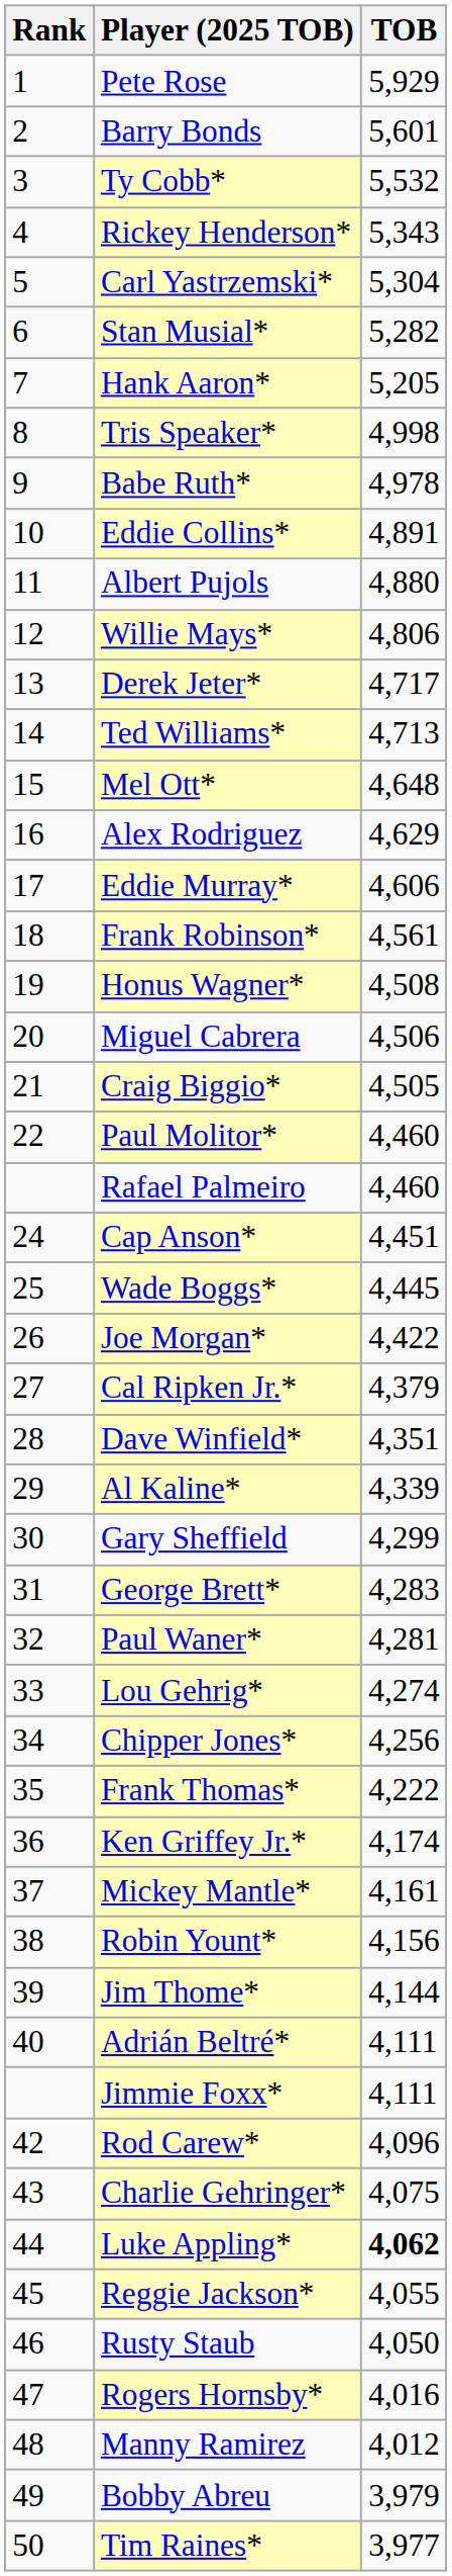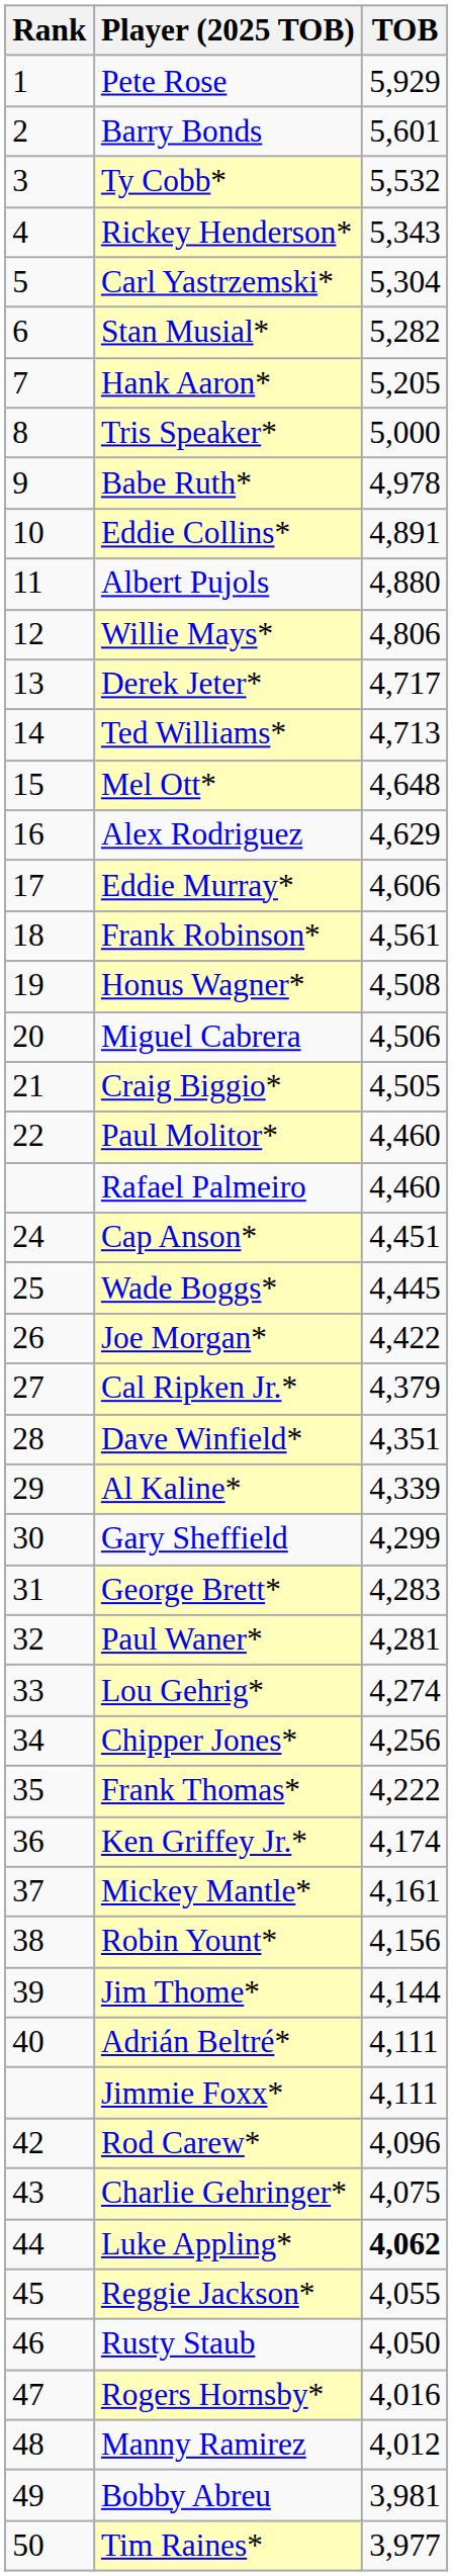 <table class="wikitable" style="float:left;">
 <tr style="white-space:nowrap;">
 <th>Rank</th>
 <th>Player (2025 TOB)</th>
 <th>TOB</th>
 </tr>
 <tr>
 <td>1</td>
 <td><a href='#'>Pete Rose</a></td>
 <td>5,929</td>
 </tr>
 <tr>
 <td>2</td>
 <td><a href='#'>Barry Bonds</a></td>
 <td>5,601</td>
 </tr>
 <tr>
 <td>3</td>
 <td style="background:#ffffbb;"><a href='#'>Ty Cobb</a>*</td>
 <td>5,532</td>
 </tr>
 <tr>
 <td>4</td>
 <td style="background:#ffffbb;"><a href='#'>Rickey Henderson</a>*</td>
 <td>5,343</td>
 </tr>
 <tr>
 <td>5</td>
 <td style="background:#ffffbb;"><a href='#'>Carl Yastrzemski</a>*</td>
 <td>5,304</td>
 </tr>
 <tr>
 <td>6</td>
 <td style="background:#ffffbb;"><a href='#'>Stan Musial</a>*</td>
 <td>5,282</td>
 </tr>
 <tr>
 <td>7</td>
 <td style="background:#ffffbb;"><a href='#'>Hank Aaron</a>*</td>
 <td>5,205</td>
 </tr>
 <tr>
 <td>8</td>
 <td style="background:#ffffbb;"><a href='#'>Tris Speaker</a>*</td>
-<td>4,998</td>
+<td>5,000</td>
 </tr>
 <tr>
 <td>9</td>
 <td style="background:#ffffbb;"><a href='#'>Babe Ruth</a>*</td>
 <td>4,978</td>
 </tr>
 <tr>
 <td>10</td>
 <td style="background:#ffffbb;"><a href='#'>Eddie Collins</a>*</td>
 <td>4,891</td>
 </tr>
 <tr>
 <td>11</td>
 <td><a href='#'>Albert Pujols</a></td>
 <td>4,880</td>
 </tr>
 <tr>
 <td>12</td>
 <td style="background:#ffffbb;"><a href='#'>Willie Mays</a>*</td>
 <td>4,806</td>
 </tr>
 <tr>
 <td>13</td>
 <td style="background:#ffffbb;"><a href='#'>Derek Jeter</a>*</td>
 <td>4,717</td>
 </tr>
 <tr>
 <td>14</td>
 <td style="background:#ffffbb;"><a href='#'>Ted Williams</a>*</td>
 <td>4,713</td>
 </tr>
 <tr>
 <td>15</td>
 <td style="background:#ffffbb;"><a href='#'>Mel Ott</a>*</td>
 <td>4,648</td>
 </tr>
 <tr>
 <td>16</td>
 <td><a href='#'>Alex Rodriguez</a></td>
 <td>4,629</td>
 </tr>
 <tr>
 <td>17</td>
 <td style="background:#ffffbb;"><a href='#'>Eddie Murray</a>*</td>
 <td>4,606</td>
 </tr>
 <tr>
 <td>18</td>
 <td style="background:#ffffbb;"><a href='#'>Frank Robinson</a>*</td>
 <td>4,561</td>
 </tr>
 <tr>
 <td>19</td>
 <td style="background:#ffffbb;"><a href='#'>Honus Wagner</a>*</td>
 <td>4,508</td>
 </tr>
 <tr>
 <td>20</td>
 <td><a href='#'>Miguel Cabrera</a></td>
 <td>4,506</td>
 </tr>
 <tr>
 <td>21</td>
 <td style="background:#ffffbb;"><a href='#'>Craig Biggio</a>*</td>
 <td>4,505</td>
 </tr>
 <tr>
 <td>22</td>
 <td style="background:#ffffbb;"><a href='#'>Paul Molitor</a>*</td>
 <td>4,460</td>
 </tr>
 <tr>
 <td></td>
 <td><a href='#'>Rafael Palmeiro</a></td>
 <td>4,460</td>
 </tr>
 <tr>
 <td>24</td>
 <td style="background:#ffffbb;"><a href='#'>Cap Anson</a>*</td>
 <td>4,451</td>
 </tr>
 <tr>
 <td>25</td>
 <td style="background:#ffffbb;"><a href='#'>Wade Boggs</a>*</td>
 <td>4,445</td>
 </tr>
 <tr>
 <td>26</td>
 <td style="background:#ffffbb;"><a href='#'>Joe Morgan</a>*</td>
 <td>4,422</td>
 </tr>
 <tr>
 <td>27</td>
 <td style="background:#ffffbb;"><a href='#'>Cal Ripken Jr.</a>*</td>
 <td>4,379</td>
 </tr>
 <tr>
 <td>28</td>
 <td style="background:#ffffbb;"><a href='#'>Dave Winfield</a>*</td>
 <td>4,351</td>
 </tr>
 <tr>
 <td>29</td>
 <td style="background:#ffffbb;"><a href='#'>Al Kaline</a>*</td>
 <td>4,339</td>
 </tr>
 <tr>
 <td>30</td>
 <td><a href='#'>Gary Sheffield</a></td>
 <td>4,299</td>
 </tr>
 <tr>
 <td>31</td>
 <td style="background:#ffffbb;"><a href='#'>George Brett</a>*</td>
 <td>4,283</td>
 </tr>
 <tr>
 <td>32</td>
 <td style="background:#ffffbb;"><a href='#'>Paul Waner</a>*</td>
 <td>4,281</td>
 </tr>
 <tr>
 <td>33</td>
 <td style="background:#ffffbb;"><a href='#'>Lou Gehrig</a>*</td>
 <td>4,274</td>
 </tr>
 <tr>
 <td>34</td>
 <td style="background:#ffffbb;"><a href='#'>Chipper Jones</a>*</td>
 <td>4,256</td>
 </tr>
 <tr>
 <td>35</td>
 <td style="background:#ffffbb;"><a href='#'>Frank Thomas</a>*</td>
 <td>4,222</td>
 </tr>
 <tr>
 <td>36</td>
 <td style="background:#ffffbb;"><a href='#'>Ken Griffey Jr.</a>*</td>
 <td>4,174</td>
 </tr>
 <tr>
 <td>37</td>
 <td style="background:#ffffbb;"><a href='#'>Mickey Mantle</a>*</td>
 <td>4,161</td>
 </tr>
 <tr>
 <td>38</td>
 <td style="background:#ffffbb;"><a href='#'>Robin Yount</a>*</td>
 <td>4,156</td>
 </tr>
 <tr>
 <td>39</td>
 <td style="background:#ffffbb;"><a href='#'>Jim Thome</a>*</td>
 <td>4,144</td>
 </tr>
 <tr>
 <td>40</td>
 <td style="background:#ffffbb;"><a href='#'>Adrián Beltré</a>*</td>
 <td>4,111</td>
 </tr>
 <tr>
 <td></td>
 <td style="background:#ffffbb;"><a href='#'>Jimmie Foxx</a>*</td>
 <td>4,111</td>
 </tr>
 <tr>
 <td>42</td>
 <td style="background:#ffffbb;"><a href='#'>Rod Carew</a>*</td>
 <td>4,096</td>
 </tr>
 <tr>
 <td>43</td>
 <td style="background:#ffffbb;"><a href='#'>Charlie Gehringer</a>*</td>
 <td>4,075</td>
 </tr>
 <tr>
 <td>44</td>
 <td style="background:#ffffbb;"><a href='#'>Luke Appling</a>*</td>
 <td><strong>4,062</strong></td>
 </tr>
 <tr>
 <td>45</td>
 <td style="background:#ffffbb;"><a href='#'>Reggie Jackson</a>*</td>
 <td>4,055</td>
 </tr>
 <tr>
 <td>46</td>
 <td><a href='#'>Rusty Staub</a></td>
 <td>4,050</td>
 </tr>
 <tr>
 <td>47</td>
 <td style="background:#ffffbb;"><a href='#'>Rogers Hornsby</a>*</td>
 <td>4,016</td>
 </tr>
 <tr>
 <td>48</td>
 <td><a href='#'>Manny Ramirez</a></td>
 <td>4,012</td>
 </tr>
 <tr>
 <td>49</td>
 <td><a href='#'>Bobby Abreu</a></td>
-<td>3,979</td>
+<td>3,981</td>
 </tr>
 <tr>
 <td>50</td>
 <td style="background:#ffffbb;"><a href='#'>Tim Raines</a>*</td>
 <td>3,977</td>
 </tr>
 </table>
